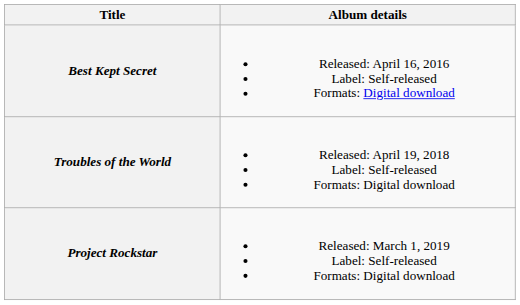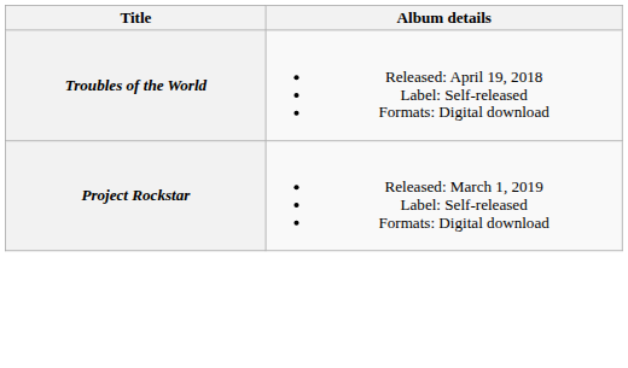 <table class="wikitable plainrowheaders" style="text-align:center;">
 <tr>
 <th style="width:16em;">Title</th>
 <th style="width:22em;">Album details</th>
-</tr>
-<tr>
-<th scope="row" style="text-align:center;" style="background: transparent;"><em>Best Kept Secret</em></th>
-<td><br><ul><li>Released: April 16, 2016</li><li>Label: Self-released</li><li>Formats: <a href='#'>Digital download</a></li></ul></td>
 </tr>
 <tr>
 <th scope="row" style="text-align:center;" style="background: transparent;"><em>Troubles of the World</em></th>
 <td><br><ul><li>Released: April 19, 2018</li><li>Label: Self-released</li><li>Formats: Digital download</li></ul></td>
 </tr>
 <tr>
 <th scope="row" style="text-align:center;" style="background: transparent;"><em>Project Rockstar</em></th>
 <td><br><ul><li>Released: March 1, 2019</li><li>Label: Self-released</li><li>Formats: Digital download</li></ul></td>
 </tr>
 </table>
